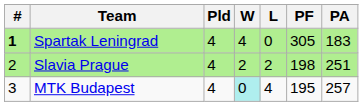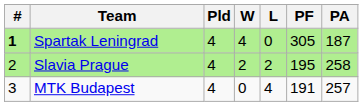 <table class=wikitable>
 <tr align=center>
 </tr>
 <tr>
 <th width=20>#</th>
 <th width=175>Team</th>
 <th width=20>Pld</th>
 <th width=20>W</th>
 <th width=20>L</th>
 <th width=30>PF</th>
 <th width=30>PA</th>
 </tr>
 <tr bgcolor=B0EE90>
 <td><strong>1</strong></td>
 <td align="left"> <a href='#'>Spartak Leningrad</a></td>
 <td>4</td>
 <td>4</td>
 <td>0</td>
 <td>305</td>
-<td>183</td>
+<td>187</td>
 </tr>
 <tr bgcolor=B0EE90>
 <td>2</td>
 <td align="left"> <a href='#'>Slavia Prague</a></td>
 <td>4</td>
 <td>2</td>
 <td>2</td>
-<td>198</td>
-<td>251</td>
+<td>195</td>
+<td>258</td>
 </tr>
 <tr>
 <td>3</td>
 <td align="left"> <a href='#'>MTK Budapest</a></td>
 <td>4</td>
-<td style="background: paleturquoise;">0</td>
+<td>0</td>
 <td>4</td>
-<td>195</td>
+<td>191</td>
 <td>257</td>
 </tr>
 </table>
